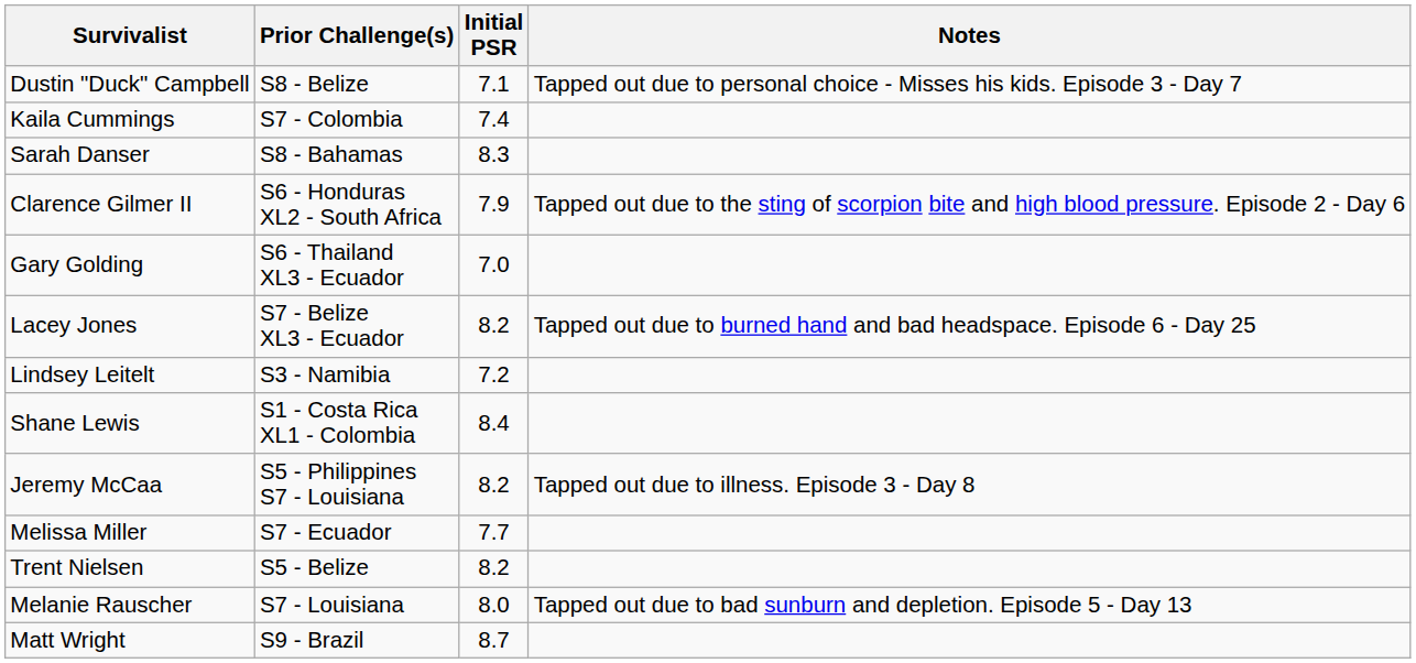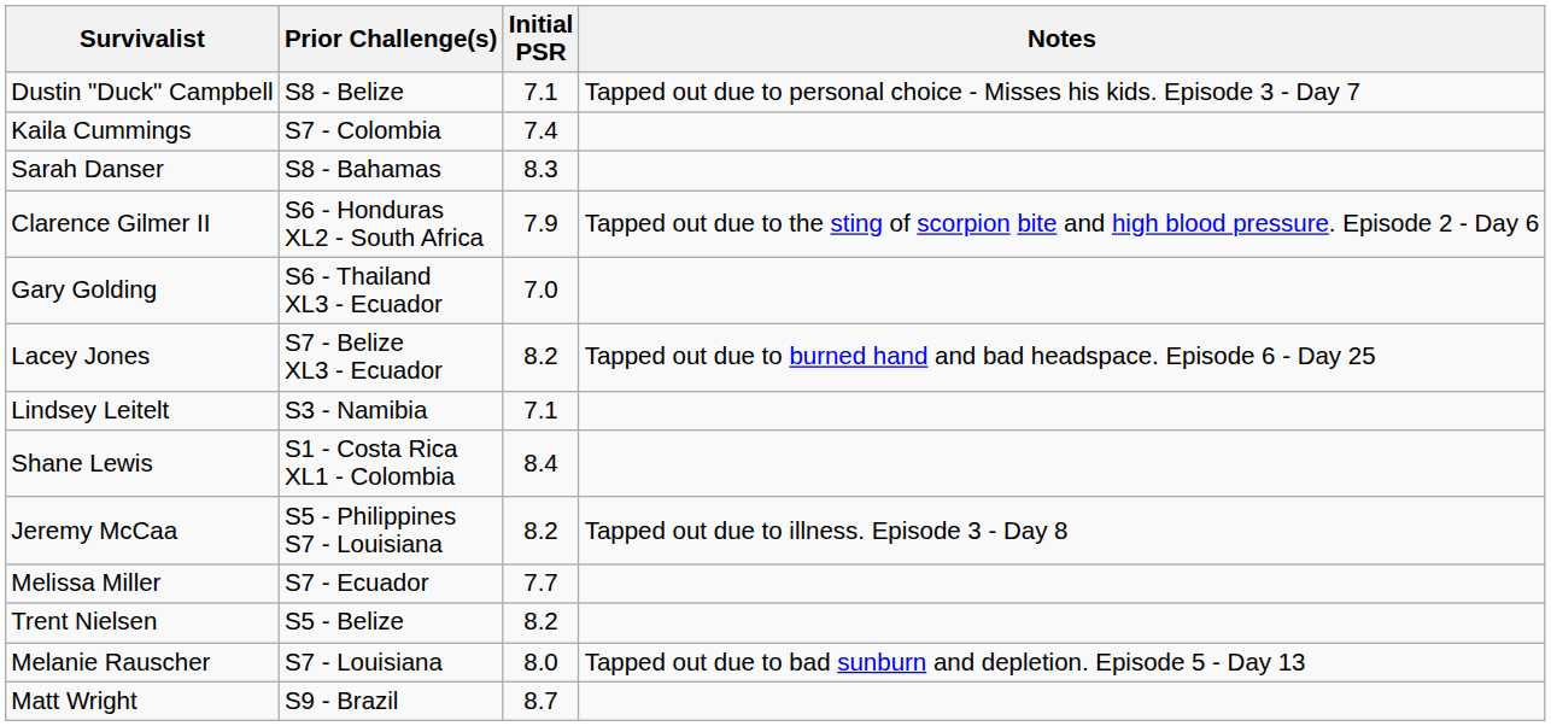 <table class="wikitable">
 <tr>
 <th>Survivalist</th>
 <th>Prior Challenge(s)</th>
 <th>Initial<br>PSR </th>
 <th>Notes</th>
 </tr>
 <tr>
 <td>Dustin "Duck" Campbell</td>
 <td>S8 - Belize</td>
 <td align="center">7.1</td>
 <td>Tapped out due to personal choice - Misses his kids. Episode 3 - Day 7</td>
 </tr>
 <tr>
 <td>Kaila Cummings</td>
 <td>S7 - Colombia</td>
 <td align="center">7.4</td>
 <td></td>
 </tr>
 <tr>
 <td>Sarah Danser</td>
 <td>S8 - Bahamas</td>
 <td align="center">8.3</td>
 <td></td>
 </tr>
 <tr>
 <td>Clarence Gilmer II</td>
 <td>S6 - Honduras<br>XL2 - South Africa</td>
 <td align="center">7.9</td>
 <td>Tapped out due to the <a href='#'>sting</a> of <a href='#'>scorpion</a> <a href='#'>bite</a> and <a href='#'>high blood pressure</a>. Episode 2 - Day 6</td>
 </tr>
 <tr>
 <td>Gary Golding</td>
 <td>S6 - Thailand<br>XL3 - Ecuador</td>
 <td align="center">7.0</td>
 <td></td>
 </tr>
 <tr>
 <td>Lacey Jones</td>
 <td>S7 - Belize<br>XL3 - Ecuador</td>
 <td align="center">8.2</td>
 <td>Tapped out due to <a href='#'>burned hand</a> and bad headspace. Episode 6 - Day 25</td>
 </tr>
 <tr>
 <td>Lindsey Leitelt</td>
 <td>S3 - Namibia</td>
-<td align="center">7.2</td>
+<td align="center">7.1</td>
 <td></td>
 </tr>
 <tr>
 <td>Shane Lewis</td>
 <td>S1 - Costa Rica<br>XL1 - Colombia</td>
 <td align="center">8.4</td>
 <td></td>
 </tr>
 <tr>
 <td>Jeremy McCaa</td>
 <td>S5 -  Philippines<br>S7 - Louisiana</td>
 <td align="center">8.2</td>
 <td>Tapped out due to illness. Episode 3 - Day 8</td>
 </tr>
 <tr>
 <td>Melissa Miller</td>
 <td>S7 - Ecuador</td>
 <td align="center">7.7</td>
 <td></td>
 </tr>
 <tr>
 <td>Trent Nielsen</td>
 <td>S5 - Belize</td>
 <td align="center">8.2</td>
 <td></td>
 </tr>
 <tr>
 <td>Melanie Rauscher</td>
 <td>S7 - Louisiana</td>
 <td align="center">8.0</td>
 <td>Tapped out due to bad <a href='#'>sunburn</a> and depletion. Episode 5 - Day 13</td>
 </tr>
 <tr>
 <td>Matt Wright</td>
 <td>S9 - Brazil</td>
 <td align="center">8.7</td>
 <td></td>
 </tr>
 </table>
